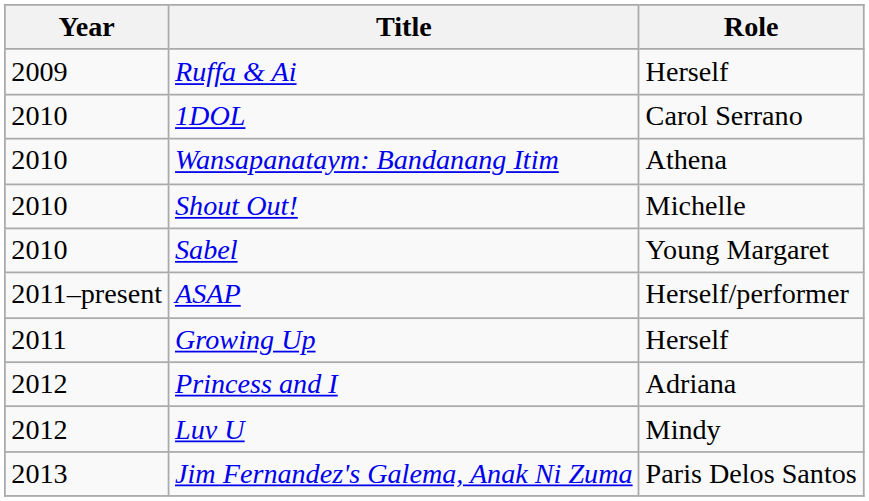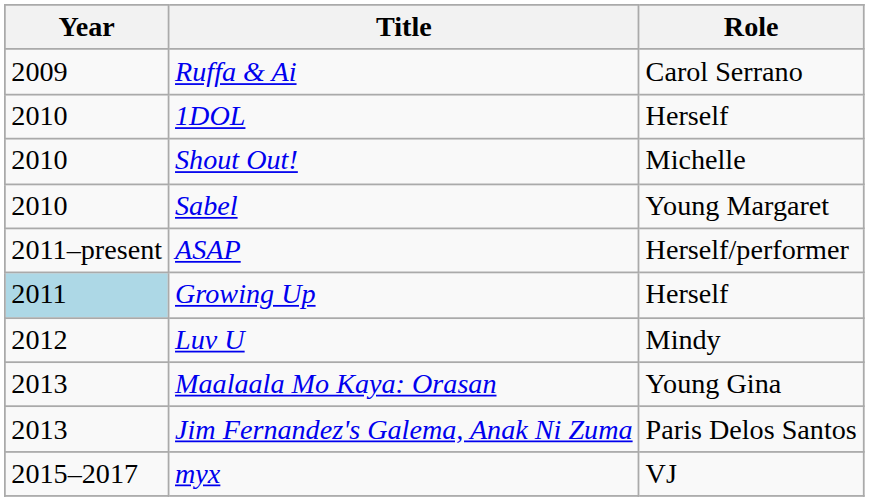 <table class="wikitable sortable">
 <tr>
 <th>Year</th>
 <th>Title</th>
 <th>Role</th>
 </tr>
 <tr>
 <td>2009</td>
 <td><em><a href='#'>Ruffa & Ai</a></em></td>
-<td>Herself</td>
+<td>Carol Serrano</td>
 </tr>
 <tr>
 <td>2010</td>
 <td><em><a href='#'>1DOL</a></em></td>
-<td>Carol Serrano</td>
-</tr>
-<tr>
-<td>2010</td>
-<td><em><a href='#'>Wansapanataym: Bandanang Itim</a></em></td>
-<td>Athena</td>
+<td>Herself</td>
 </tr>
 <tr>
 <td>2010</td>
 <td><em><a href='#'>Shout Out!</a></em></td>
 <td>Michelle</td>
 </tr>
 <tr>
 <td>2010</td>
 <td><em><a href='#'>Sabel</a></em></td>
 <td>Young Margaret</td>
 </tr>
 <tr>
 <td>2011–present</td>
 <td><em><a href='#'>ASAP</a></em></td>
 <td>Herself/performer</td>
 </tr>
 <tr>
-<td>2011</td>
+<td style="background: lightblue;">2011</td>
 <td><em><a href='#'>Growing Up</a></em></td>
 <td>Herself</td>
-</tr>
-<tr>
-<td>2012</td>
-<td><em><a href='#'>Princess and I</a></em></td>
-<td>Adriana</td>
 </tr>
 <tr>
 <td>2012</td>
 <td><em><a href='#'>Luv U</a></em></td>
 <td>Mindy</td>
 </tr>
 <tr>
 <td>2013</td>
+<td><em><a href='#'>Maalaala Mo Kaya: Orasan</a></em></td>
+<td>Young Gina</td>
+</tr>
+<tr>
+<td>2013</td>
 <td><em><a href='#'>Jim Fernandez's Galema, Anak Ni Zuma</a></em></td>
 <td>Paris Delos Santos</td>
 </tr>
+<tr>
+<td>2015–2017</td>
+<td><em><a href='#'>myx</a></em></td>
+<td>VJ</td>
+</tr>
 </table>
